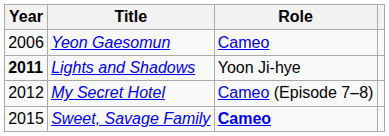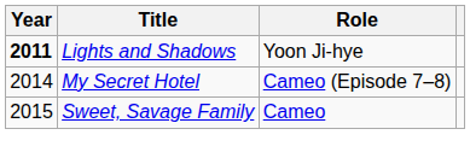 <table class="wikitable">
 <tr>
 <th scope="col">Year</th>
 <th scope="col">Title</th>
 <th scope="col">Role</th>
 <th scope="col"></th>
 </tr>
 <tr>
-<td>2006</td>
-<td><em><a href='#'>Yeon Gaesomun</a></em></td>
-<td><a href='#'>Cameo</a></td>
-<td></td>
-</tr>
-<tr>
 <td><strong>2011</strong></td>
 <td><em><a href='#'>Lights and Shadows</a></em></td>
 <td>Yoon Ji-hye</td>
 <td></td>
 </tr>
 <tr>
-<td>2012</td>
+<td>2014</td>
 <td><em><a href='#'>My Secret Hotel</a></em></td>
 <td><a href='#'>Cameo</a> (Episode 7–8)</td>
 <td></td>
 </tr>
 <tr>
 <td>2015</td>
 <td><em><a href='#'>Sweet, Savage Family</a></em></td>
-<td><strong><a href='#'>Cameo</a></strong></td>
+<td><a href='#'>Cameo</a></td>
 <td></td>
 </tr>
 <tr>
 </tr>
 </table>
